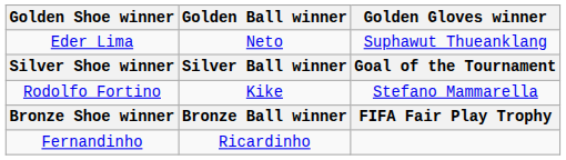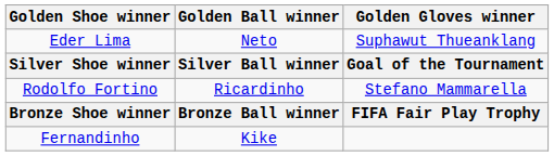 <table class="wikitable" style="margin: 0 auto;">
 <tr>
 <th>Golden Shoe winner</th>
 <th>Golden Ball winner</th>
 <th>Golden Gloves winner</th>
 </tr>
 <tr>
 <td align=center> <a href='#'>Eder Lima</a></td>
 <td align=center> <a href='#'>Neto</a></td>
 <td align=center> <a href='#'>Suphawut Thueanklang</a></td>
 </tr>
 <tr>
 <th>Silver Shoe winner</th>
 <th>Silver Ball winner</th>
 <th>Goal of the Tournament</th>
 </tr>
 <tr>
 <td align=center> <a href='#'>Rodolfo Fortino</a></td>
-<td align=center> <a href='#'>Kike</a></td>
+<td align=center> <a href='#'>Ricardinho</a></td>
 <td align=center> <a href='#'>Stefano Mammarella</a></td>
 </tr>
 <tr>
 <th>Bronze Shoe winner</th>
 <th>Bronze Ball winner</th>
 <th>FIFA Fair Play Trophy</th>
 </tr>
 <tr>
 <td align=center> <a href='#'>Fernandinho</a></td>
-<td align=center> <a href='#'>Ricardinho</a></td>
+<td align=center> <a href='#'>Kike</a></td>
 <td align=center></td>
 </tr>
 </table>
